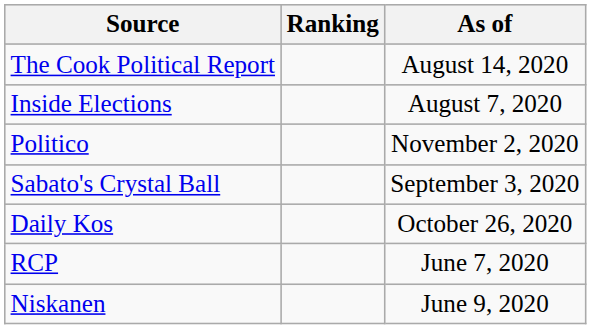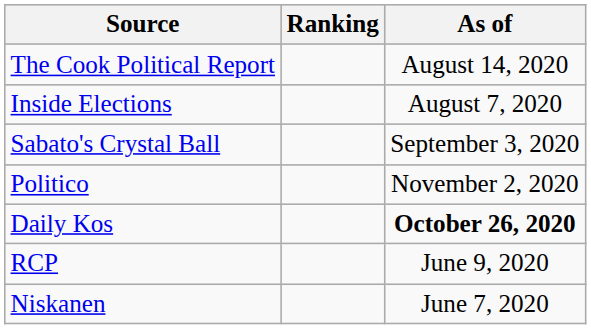 <table class="wikitable" style="text-align:center">
 <tr>
 <th>Source</th>
 <th>Ranking</th>
 <th>As of</th>
 </tr>
 <tr>
 <td align=left><a href='#'>The Cook Political Report</a></td>
 <td></td>
 <td>August 14, 2020</td>
 </tr>
 <tr>
 <td align=left><a href='#'>Inside Elections</a></td>
 <td></td>
 <td>August 7, 2020</td>
 </tr>
 <tr>
+<td align=left><a href='#'>Sabato's Crystal Ball</a></td>
+<td></td>
+<td>September 3, 2020</td>
+</tr>
+<tr>
 <td align="left"><a href='#'>Politico</a></td>
 <td></td>
 <td>November 2, 2020</td>
 </tr>
 <tr>
-<td align=left><a href='#'>Sabato's Crystal Ball</a></td>
-<td></td>
-<td>September 3, 2020</td>
-</tr>
-<tr>
 <td align="left"><a href='#'>Daily Kos</a></td>
 <td></td>
-<td>October 26, 2020</td>
+<td><strong>October 26, 2020</strong></td>
 </tr>
 <tr>
 <td align="left"><a href='#'>RCP</a></td>
 <td></td>
-<td>June 7, 2020</td>
+<td>June 9, 2020</td>
 </tr>
 <tr>
 <td align="left"><a href='#'>Niskanen</a></td>
 <td></td>
-<td>June 9, 2020</td>
+<td>June 7, 2020</td>
 </tr>
 </table>
